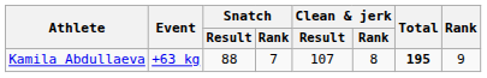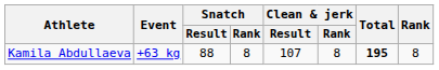 <table class="wikitable" style="font-size:90%">
 <tr>
 <th rowspan="2">Athlete</th>
 <th rowspan="2">Event</th>
 <th colspan="2">Snatch</th>
 <th colspan="2">Clean & jerk</th>
 <th rowspan="2">Total</th>
 <th rowspan="2">Rank</th>
 </tr>
 <tr style="font-size:95%">
 <th>Result</th>
 <th>Rank</th>
 <th>Result</th>
 <th>Rank</th>
 </tr>
 <tr align=center>
 <td align=left><a href='#'>Kamila Abdullaeva</a></td>
 <td align=left><a href='#'>+63 kg</a></td>
 <td>88</td>
-<td>7</td>
+<td>8</td>
 <td>107</td>
 <td>8</td>
 <td><strong>195</strong></td>
-<td>9</td>
+<td>8</td>
 </tr>
 </table>
